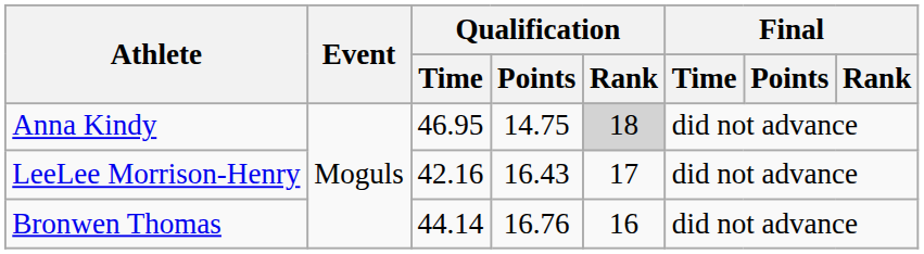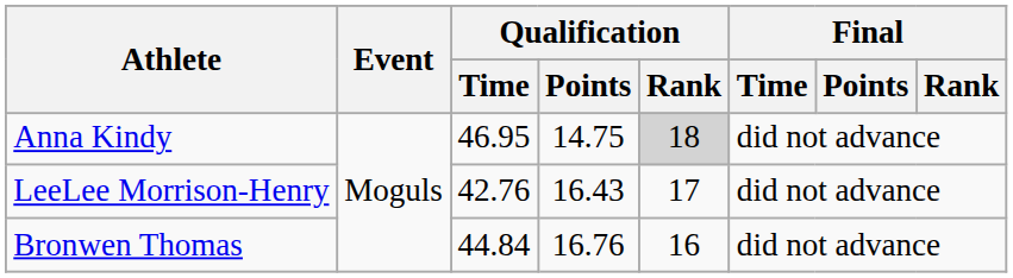 <table class="wikitable" style="font-size:90%">
 <tr>
 <th rowspan="2">Athlete</th>
 <th rowspan="2">Event</th>
 <th colspan="3">Qualification</th>
 <th colspan="3">Final</th>
 </tr>
 <tr>
 <th>Time</th>
 <th>Points</th>
 <th>Rank</th>
 <th>Time</th>
 <th>Points</th>
 <th>Rank</th>
 </tr>
 <tr>
 <td><a href='#'>Anna Kindy</a></td>
 <td rowspan="3">Moguls</td>
 <td align="center">46.95</td>
 <td align="center">14.75</td>
 <td align="center" style="background: lightgrey;">18</td>
 <td colspan="3">did not advance</td>
 </tr>
 <tr>
 <td><a href='#'>LeeLee Morrison-Henry</a></td>
-<td align="center">42.16</td>
+<td align="center">42.76</td>
 <td align="center">16.43</td>
 <td align="center">17</td>
 <td colspan="3">did not advance</td>
 </tr>
 <tr>
 <td><a href='#'>Bronwen Thomas</a></td>
-<td align="center">44.14</td>
+<td align="center">44.84</td>
 <td align="center">16.76</td>
 <td align="center">16</td>
 <td colspan="3">did not advance</td>
 </tr>
 </table>
